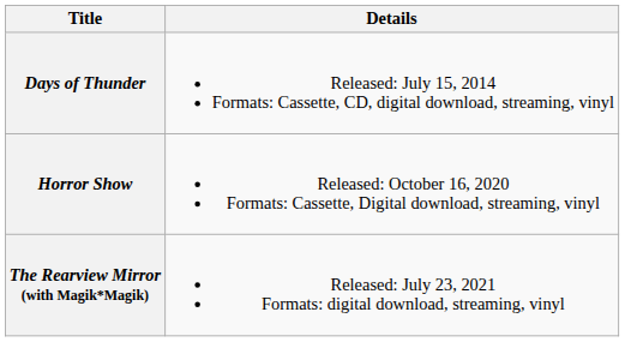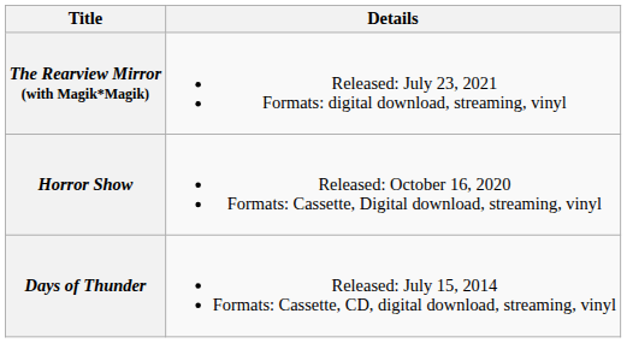 <table class="wikitable plainrowheaders" style="text-align:center;">
 <tr>
 <th scope="col">Title</th>
 <th scope="col">Details</th>
 </tr>
 <tr>
-<th scope="row"><em>Days of Thunder</em></th>
-<td><br><ul><li>Released: July 15, 2014</li><li>Formats: Cassette, CD, digital download, streaming, vinyl</li></ul></td>
+<th scope="row"><em>The Rearview Mirror</em> <br><small>(with Magik*Magik)</small></th>
+<td><br><ul><li>Released: July 23, 2021</li><li>Formats: digital download, streaming, vinyl</li></ul></td>
 </tr>
 <tr>
 <th scope="row"><em>Horror Show</em></th>
 <td><br><ul><li>Released: October 16, 2020</li><li>Formats: Cassette, Digital download, streaming, vinyl</li></ul></td>
 </tr>
 <tr>
-<th scope="row"><em>The Rearview Mirror</em> <br><small>(with Magik*Magik)</small></th>
-<td><br><ul><li>Released: July 23, 2021</li><li>Formats: digital download, streaming, vinyl</li></ul></td>
+<th scope="row"><em>Days of Thunder</em></th>
+<td><br><ul><li>Released: July 15, 2014</li><li>Formats: Cassette, CD, digital download, streaming, vinyl</li></ul></td>
 </tr>
 </table>
